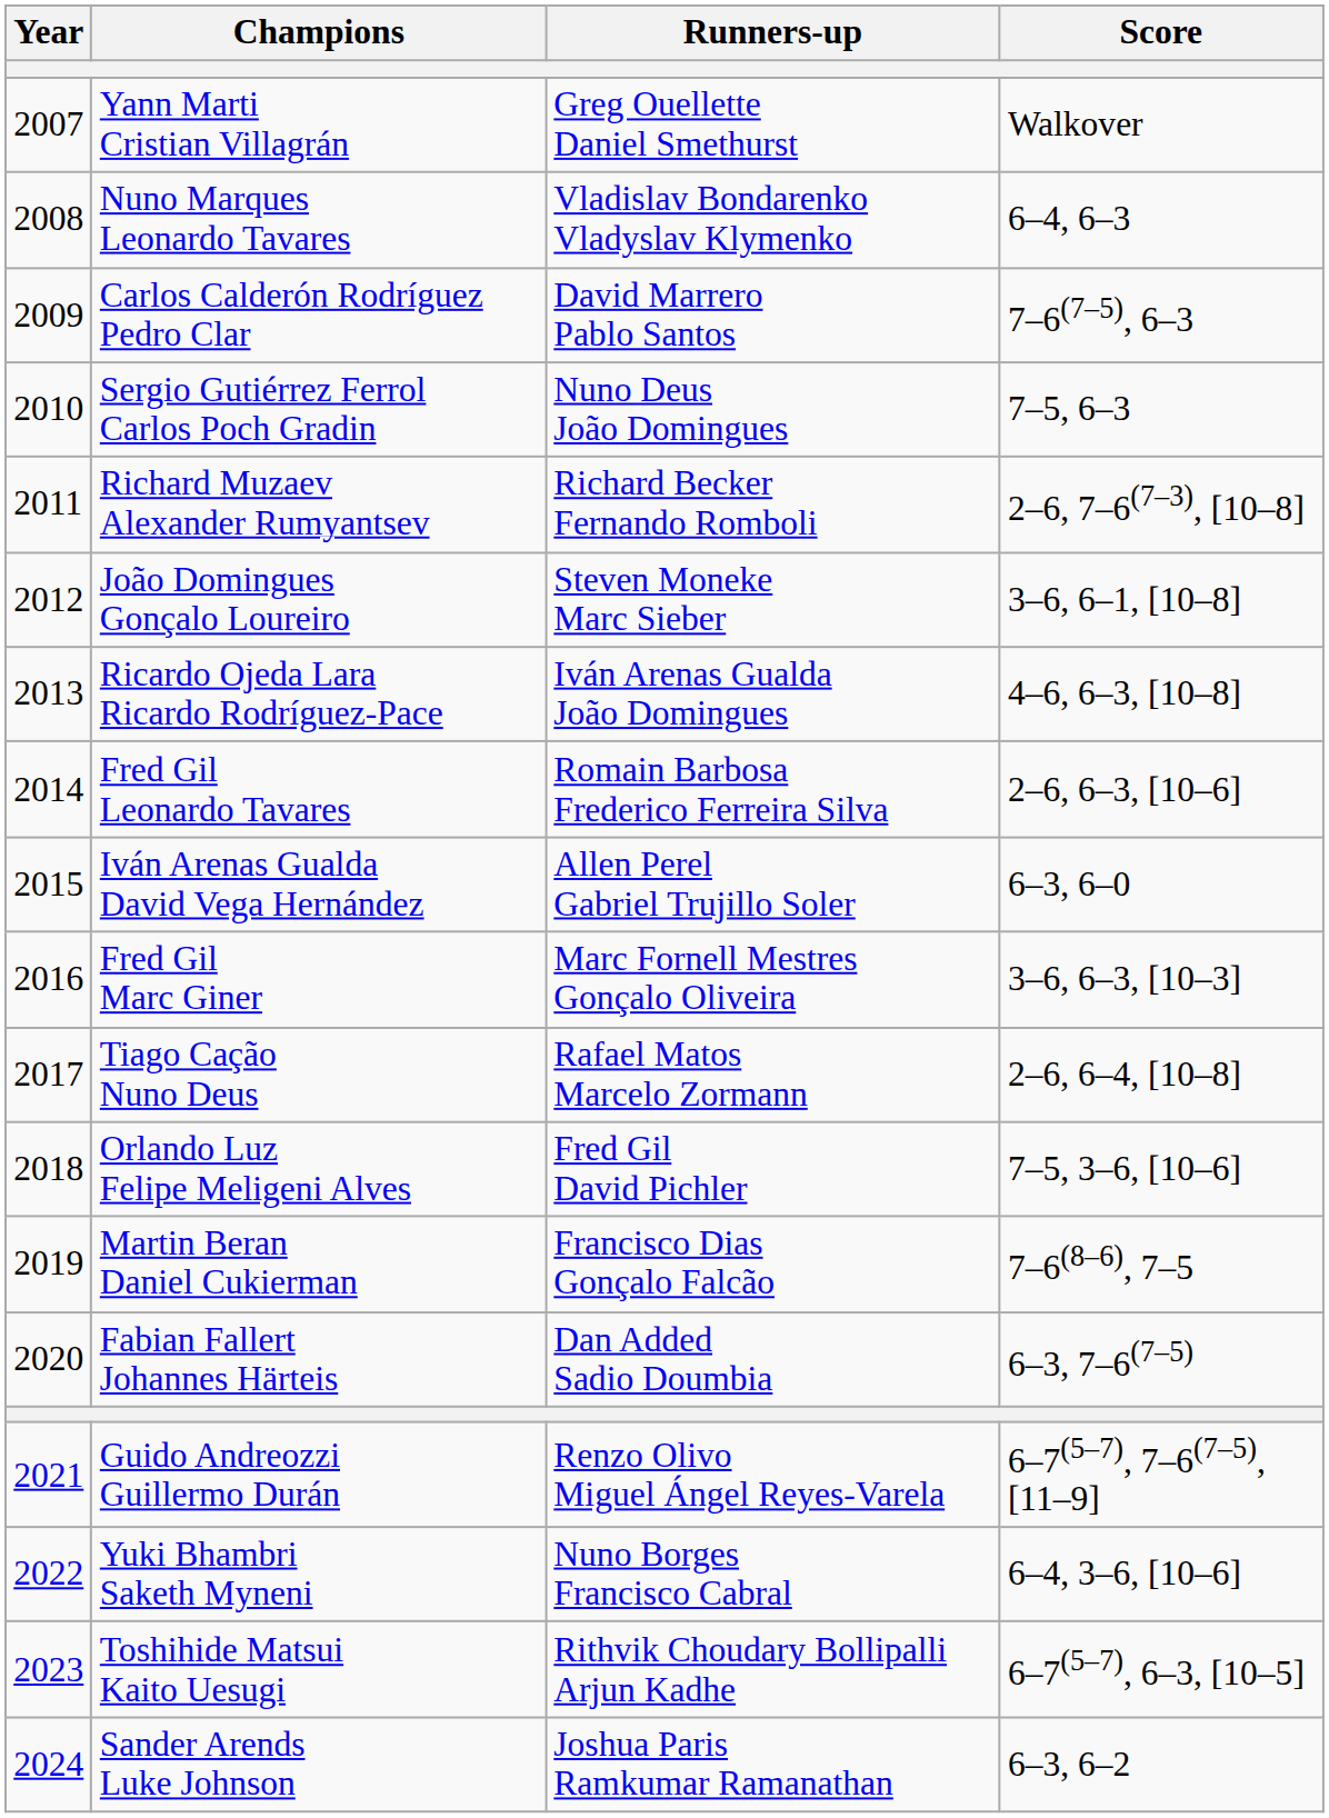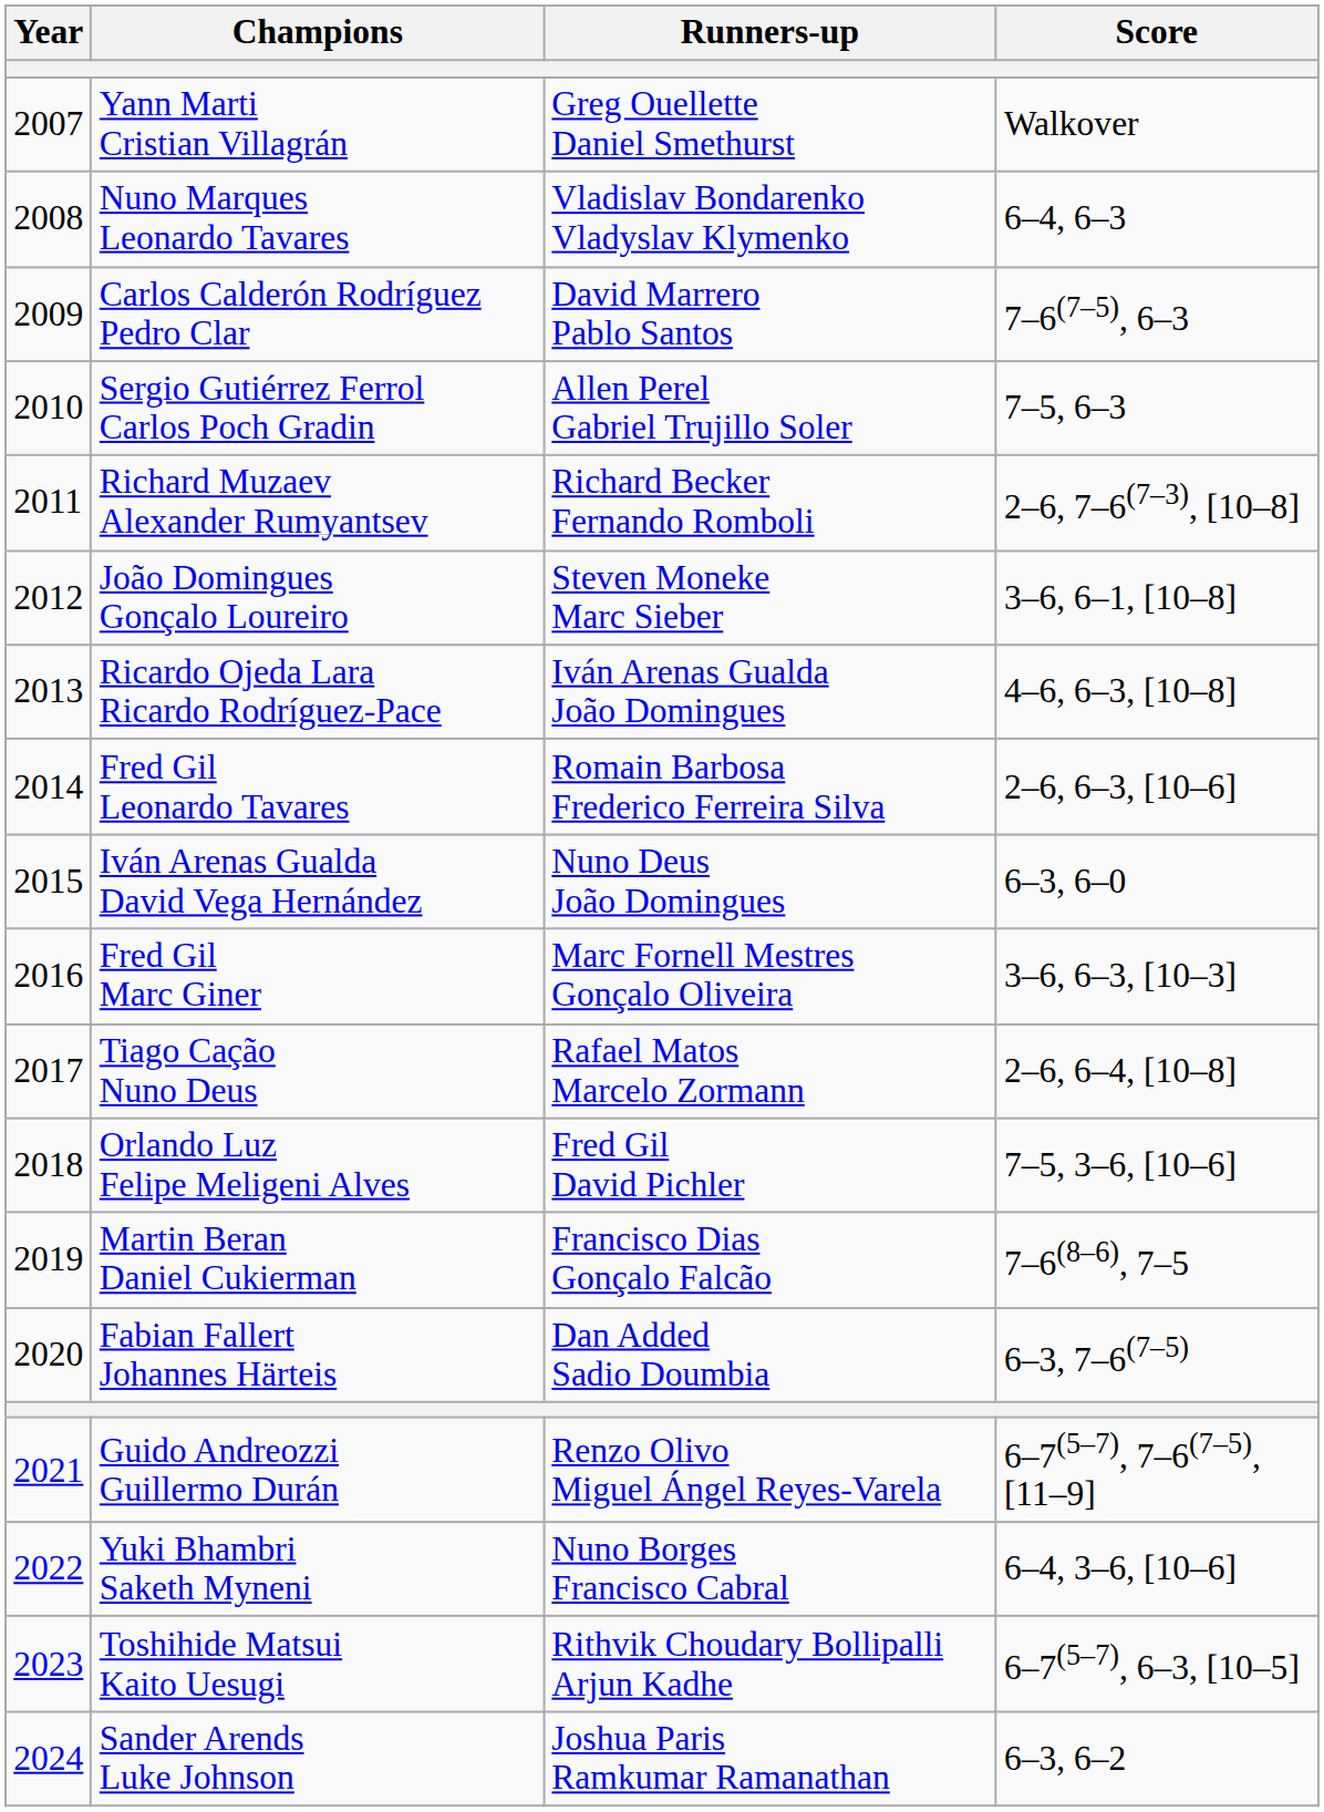 <table class="wikitable">
 <tr>
 <th>Year</th>
 <th width="200">Champions</th>
 <th width="200">Runners-up</th>
 <th style="width:140px" class="unsortable">Score</th>
 </tr>
 <tr>
 <th colspan="4"></th>
 </tr>
 <tr>
 <td>2007</td>
 <td> <a href='#'>Yann Marti</a><br> <a href='#'>Cristian Villagrán</a></td>
 <td> <a href='#'>Greg Ouellette</a><br> <a href='#'>Daniel Smethurst</a></td>
 <td>Walkover</td>
 </tr>
 <tr>
 <td>2008</td>
 <td> <a href='#'>Nuno Marques</a><br> <a href='#'>Leonardo Tavares</a></td>
 <td> <a href='#'>Vladislav Bondarenko</a><br> <a href='#'>Vladyslav Klymenko</a></td>
 <td>6–4, 6–3</td>
 </tr>
 <tr>
 <td>2009</td>
 <td> <a href='#'>Carlos Calderón Rodríguez</a><br> <a href='#'>Pedro Clar</a></td>
 <td> <a href='#'>David Marrero</a><br> <a href='#'>Pablo Santos</a></td>
 <td>7–6<sup>(7–5)</sup>, 6–3</td>
 </tr>
 <tr>
 <td>2010</td>
 <td> <a href='#'>Sergio Gutiérrez Ferrol</a><br> <a href='#'>Carlos Poch Gradin</a></td>
-<td> <a href='#'>Nuno Deus</a><br> <a href='#'>João Domingues</a></td>
+<td> <a href='#'>Allen Perel</a><br> <a href='#'>Gabriel Trujillo Soler</a></td>
 <td>7–5, 6–3</td>
 </tr>
 <tr>
 <td>2011</td>
 <td> <a href='#'>Richard Muzaev</a><br> <a href='#'>Alexander Rumyantsev</a></td>
 <td> <a href='#'>Richard Becker</a><br> <a href='#'>Fernando Romboli</a></td>
 <td>2–6, 7–6<sup>(7–3)</sup>, [10–8]</td>
 </tr>
 <tr>
 <td>2012</td>
 <td> <a href='#'>João Domingues</a><br> <a href='#'>Gonçalo Loureiro</a></td>
 <td> <a href='#'>Steven Moneke</a><br> <a href='#'>Marc Sieber</a></td>
 <td>3–6, 6–1, [10–8]</td>
 </tr>
 <tr>
 <td>2013</td>
 <td> <a href='#'>Ricardo Ojeda Lara</a><br> <a href='#'>Ricardo Rodríguez-Pace</a></td>
 <td> <a href='#'>Iván Arenas Gualda</a><br> <a href='#'>João Domingues</a></td>
 <td>4–6, 6–3, [10–8]</td>
 </tr>
 <tr>
 <td>2014</td>
 <td> <a href='#'>Fred Gil</a><br> <a href='#'>Leonardo Tavares</a></td>
 <td> <a href='#'>Romain Barbosa</a><br> <a href='#'>Frederico Ferreira Silva</a></td>
 <td>2–6, 6–3, [10–6]</td>
 </tr>
 <tr>
 <td>2015</td>
 <td> <a href='#'>Iván Arenas Gualda</a><br> <a href='#'>David Vega Hernández</a></td>
-<td> <a href='#'>Allen Perel</a><br> <a href='#'>Gabriel Trujillo Soler</a></td>
+<td> <a href='#'>Nuno Deus</a><br> <a href='#'>João Domingues</a></td>
 <td>6–3, 6–0</td>
 </tr>
 <tr>
 <td>2016</td>
 <td> <a href='#'>Fred Gil</a><br> <a href='#'>Marc Giner</a></td>
 <td> <a href='#'>Marc Fornell Mestres</a><br> <a href='#'>Gonçalo Oliveira</a></td>
 <td>3–6, 6–3, [10–3]</td>
 </tr>
 <tr>
 <td>2017</td>
 <td> <a href='#'>Tiago Cação</a><br> <a href='#'>Nuno Deus</a></td>
 <td> <a href='#'>Rafael Matos</a><br> <a href='#'>Marcelo Zormann</a></td>
 <td>2–6, 6–4, [10–8]</td>
 </tr>
 <tr>
 <td>2018</td>
 <td> <a href='#'>Orlando Luz</a><br> <a href='#'>Felipe Meligeni Alves</a></td>
 <td> <a href='#'>Fred Gil</a><br> <a href='#'>David Pichler</a></td>
 <td>7–5, 3–6, [10–6]</td>
 </tr>
 <tr>
 <td>2019</td>
 <td> <a href='#'>Martin Beran</a><br> <a href='#'>Daniel Cukierman</a></td>
 <td> <a href='#'>Francisco Dias</a><br> <a href='#'>Gonçalo Falcão</a></td>
 <td>7–6<sup>(8–6)</sup>, 7–5</td>
 </tr>
 <tr>
 <td>2020</td>
 <td> <a href='#'>Fabian Fallert</a><br> <a href='#'>Johannes Härteis</a></td>
 <td> <a href='#'>Dan Added</a><br> <a href='#'>Sadio Doumbia</a></td>
 <td>6–3, 7–6<sup>(7–5)</sup></td>
 </tr>
 <tr>
 <th colspan="4"></th>
 </tr>
 <tr>
 <td><a href='#'>2021</a></td>
 <td> <a href='#'>Guido Andreozzi</a><br> <a href='#'>Guillermo Durán</a></td>
 <td> <a href='#'>Renzo Olivo</a><br> <a href='#'>Miguel Ángel Reyes-Varela</a></td>
 <td>6–7<sup>(5–7)</sup>, 7–6<sup>(7–5)</sup>, [11–9]</td>
 </tr>
 <tr>
 <td><a href='#'>2022</a></td>
 <td> <a href='#'>Yuki Bhambri</a><br> <a href='#'>Saketh Myneni</a></td>
 <td> <a href='#'>Nuno Borges</a><br> <a href='#'>Francisco Cabral</a></td>
 <td>6–4, 3–6, [10–6]</td>
 </tr>
 <tr>
 <td><a href='#'>2023</a></td>
 <td> <a href='#'>Toshihide Matsui</a><br> <a href='#'>Kaito Uesugi</a></td>
 <td> <a href='#'>Rithvik Choudary Bollipalli</a><br> <a href='#'>Arjun Kadhe</a></td>
 <td>6–7<sup>(5–7)</sup>, 6–3, [10–5]</td>
 </tr>
 <tr>
 <td><a href='#'>2024</a></td>
 <td> <a href='#'>Sander Arends</a><br> <a href='#'>Luke Johnson</a></td>
 <td> <a href='#'>Joshua Paris</a><br> <a href='#'>Ramkumar Ramanathan</a></td>
 <td>6–3, 6–2</td>
 </tr>
 </table>
